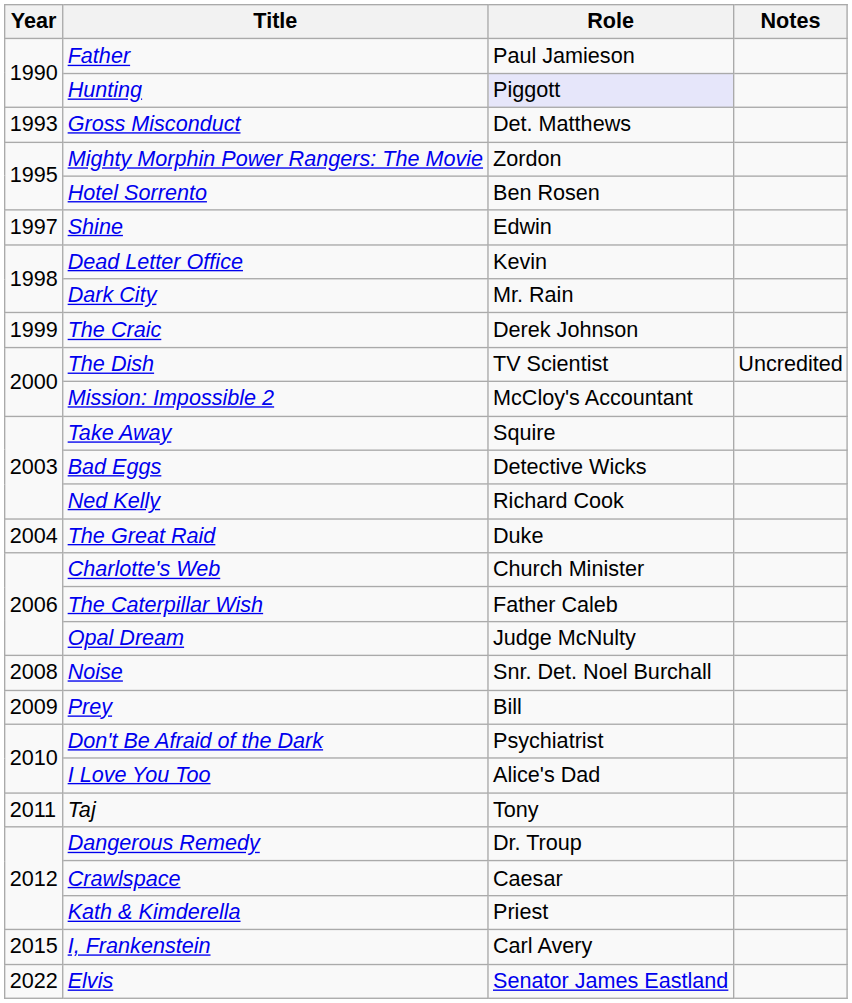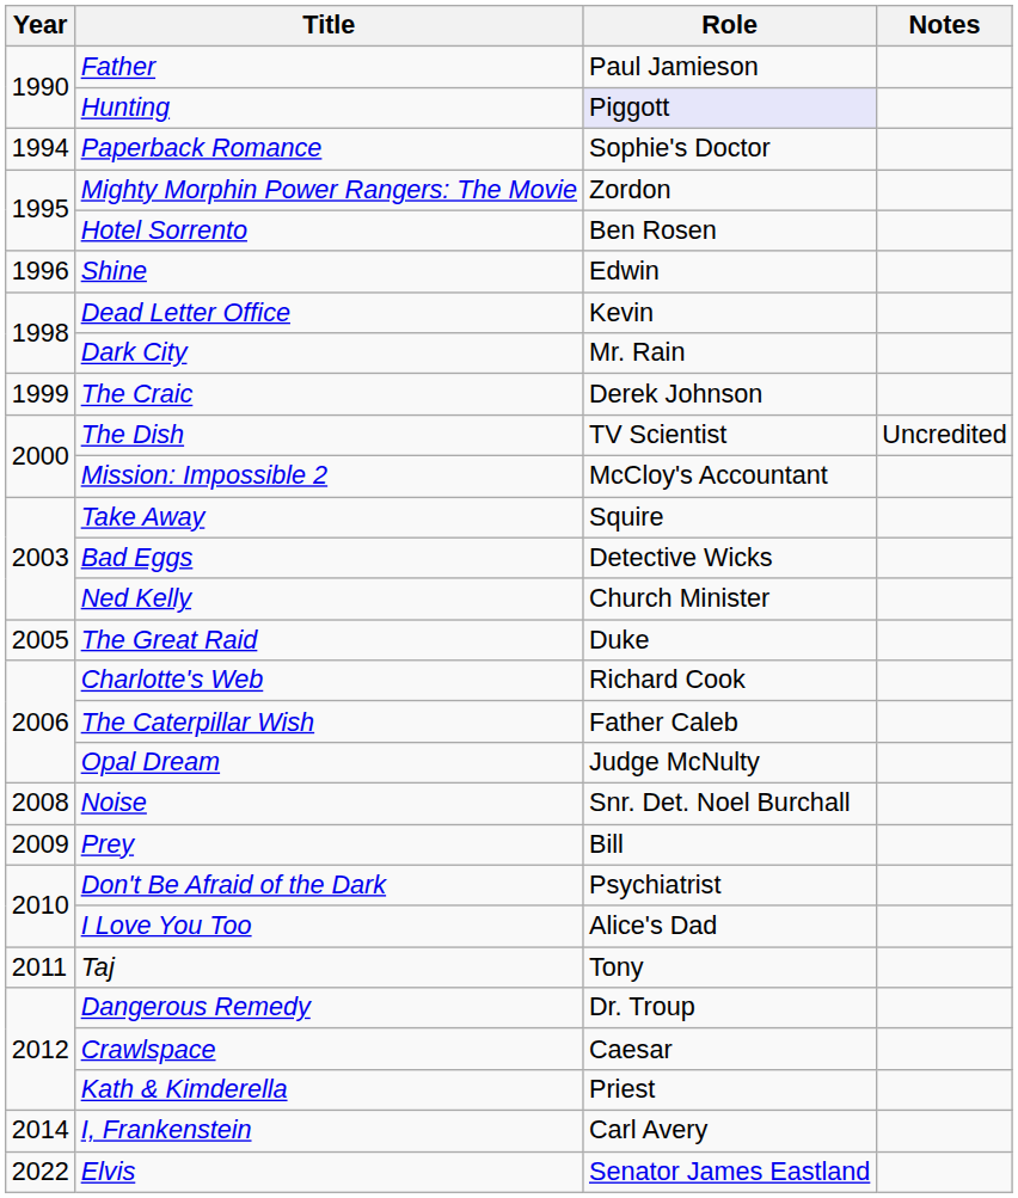 <table class="wikitable sortable">
 <tr>
 <th>Year</th>
 <th>Title</th>
 <th>Role</th>
 <th class="unsortable">Notes</th>
 </tr>
 <tr>
 <td rowspan="2">1990</td>
 <td><em><a href='#'>Father</a></em></td>
 <td>Paul Jamieson</td>
 <td></td>
 </tr>
 <tr>
 <td><em><a href='#'>Hunting</a></em></td>
 <td style="background: lavender;">Piggott</td>
 <td></td>
 </tr>
 <tr>
-<td>1993</td>
-<td><em><a href='#'>Gross Misconduct</a></em></td>
-<td>Det. Matthews</td>
+<td>1994</td>
+<td><em><a href='#'>Paperback Romance</a></em></td>
+<td>Sophie's Doctor</td>
 <td></td>
 </tr>
 <tr>
 <td rowspan="2">1995</td>
 <td><em><a href='#'>Mighty Morphin Power Rangers: The Movie</a></em></td>
 <td>Zordon</td>
 <td></td>
 </tr>
 <tr>
 <td><em><a href='#'>Hotel Sorrento</a></em></td>
 <td>Ben Rosen</td>
 <td></td>
 </tr>
 <tr>
-<td>1997</td>
+<td>1996</td>
 <td><em><a href='#'>Shine</a></em></td>
 <td>Edwin</td>
 <td></td>
 </tr>
 <tr>
 <td rowspan="2">1998</td>
 <td><em><a href='#'>Dead Letter Office</a></em></td>
 <td>Kevin</td>
 <td></td>
 </tr>
 <tr>
 <td><em><a href='#'>Dark City</a></em></td>
 <td>Mr. Rain</td>
 <td></td>
 </tr>
 <tr>
 <td>1999</td>
 <td><em><a href='#'>The Craic</a></em></td>
 <td>Derek Johnson</td>
 <td></td>
 </tr>
 <tr>
 <td rowspan="2">2000</td>
 <td><em><a href='#'>The Dish</a></em></td>
 <td>TV Scientist</td>
 <td>Uncredited</td>
 </tr>
 <tr>
 <td><em><a href='#'>Mission: Impossible 2</a></em></td>
 <td>McCloy's Accountant</td>
 <td></td>
 </tr>
 <tr>
 <td rowspan="3">2003</td>
 <td><em><a href='#'>Take Away</a></em></td>
 <td>Squire</td>
 <td></td>
 </tr>
 <tr>
 <td><em><a href='#'>Bad Eggs</a></em></td>
 <td>Detective Wicks</td>
 <td></td>
 </tr>
 <tr>
 <td><em><a href='#'>Ned Kelly</a></em></td>
-<td>Richard Cook</td>
+<td>Church Minister</td>
 <td></td>
 </tr>
 <tr>
-<td>2004</td>
+<td>2005</td>
 <td><em><a href='#'>The Great Raid</a></em></td>
 <td>Duke</td>
 <td></td>
 </tr>
 <tr>
 <td rowspan="3">2006</td>
 <td><em><a href='#'>Charlotte's Web</a></em></td>
-<td>Church Minister</td>
+<td>Richard Cook</td>
 <td></td>
 </tr>
 <tr>
 <td><em><a href='#'>The Caterpillar Wish</a></em></td>
 <td>Father Caleb</td>
 <td></td>
 </tr>
 <tr>
 <td><em><a href='#'>Opal Dream</a></em></td>
 <td>Judge McNulty</td>
 <td></td>
 </tr>
 <tr>
 <td>2008</td>
 <td><em><a href='#'>Noise</a></em></td>
 <td>Snr. Det. Noel Burchall</td>
 <td></td>
 </tr>
 <tr>
 <td>2009</td>
 <td><em><a href='#'>Prey</a></em></td>
 <td>Bill</td>
 <td></td>
 </tr>
 <tr>
 <td rowspan="2">2010</td>
 <td><em><a href='#'>Don't Be Afraid of the Dark</a></em></td>
 <td>Psychiatrist</td>
 <td></td>
 </tr>
 <tr>
 <td><em><a href='#'>I Love You Too</a></em></td>
 <td>Alice's Dad</td>
 <td></td>
 </tr>
 <tr>
 <td>2011</td>
 <td><em>Taj</em></td>
 <td>Tony</td>
 <td></td>
 </tr>
 <tr>
 <td rowspan="3">2012</td>
 <td><em><a href='#'>Dangerous Remedy</a></em></td>
 <td>Dr. Troup</td>
 <td></td>
 </tr>
 <tr>
 <td><em><a href='#'>Crawlspace</a></em></td>
 <td>Caesar</td>
 <td></td>
 </tr>
 <tr>
 <td><em><a href='#'>Kath & Kimderella</a></em></td>
 <td>Priest</td>
 <td></td>
 </tr>
 <tr>
-<td>2015</td>
+<td>2014</td>
 <td><em><a href='#'>I, Frankenstein</a></em></td>
 <td>Carl Avery</td>
 <td></td>
 </tr>
 <tr>
 <td>2022</td>
 <td><em><a href='#'>Elvis</a></em></td>
 <td><a href='#'>Senator James Eastland</a></td>
 <td></td>
 </tr>
 </table>
